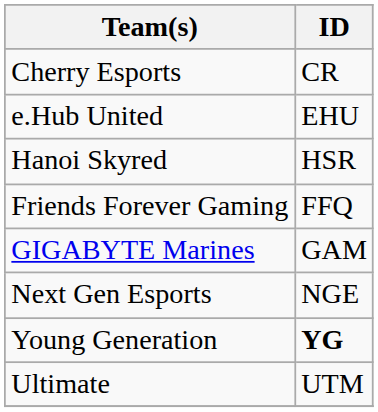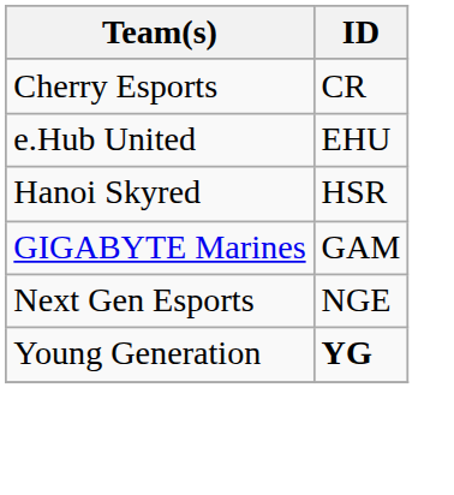 <table class="wikitable">
 <tr>
 <th>Team(s)</th>
 <th>ID</th>
 </tr>
 <tr>
 <td> Cherry Esports</td>
 <td>CR</td>
 </tr>
 <tr>
 <td> e.Hub United</td>
 <td>EHU</td>
 </tr>
 <tr>
 <td> Hanoi Skyred   </td>
 <td>HSR</td>
 </tr>
 <tr>
-<td> Friends Forever Gaming</td>
-<td>FFQ</td>
-</tr>
-<tr>
 <td> <a href='#'>GIGABYTE Marines</a></td>
 <td>GAM</td>
 </tr>
 <tr>
 <td> Next Gen Esports</td>
 <td>NGE</td>
 </tr>
 <tr>
 <td> Young Generation</td>
 <td><strong>YG</strong></td>
 </tr>
 <tr>
-<td> Ultimate</td>
-<td>UTM</td>
-</tr>
-<tr>
 </tr>
 </table>
